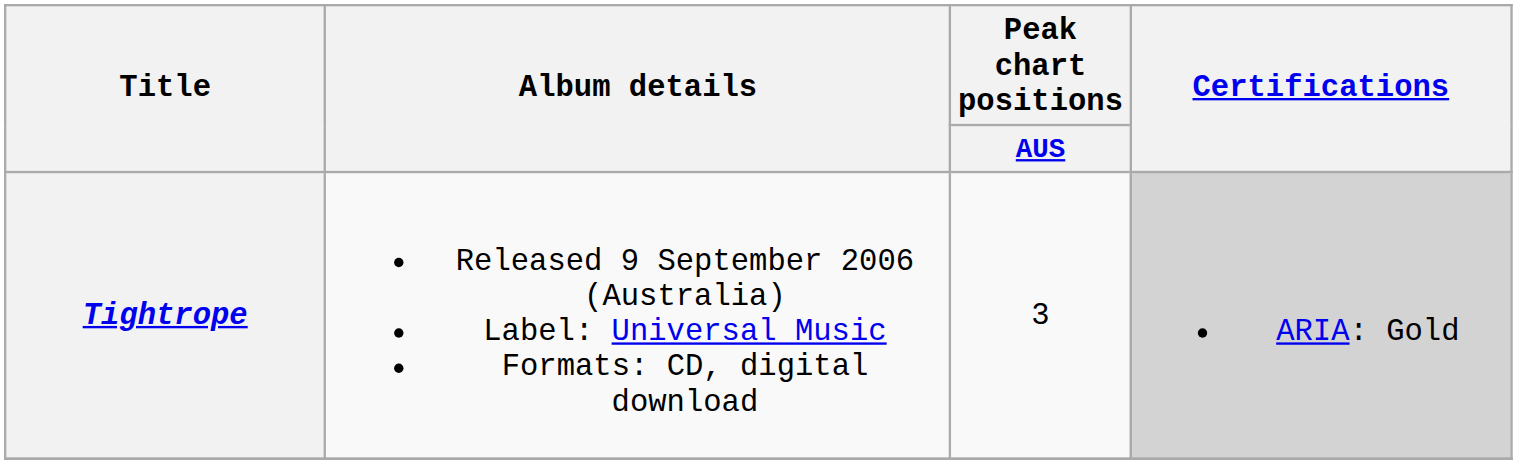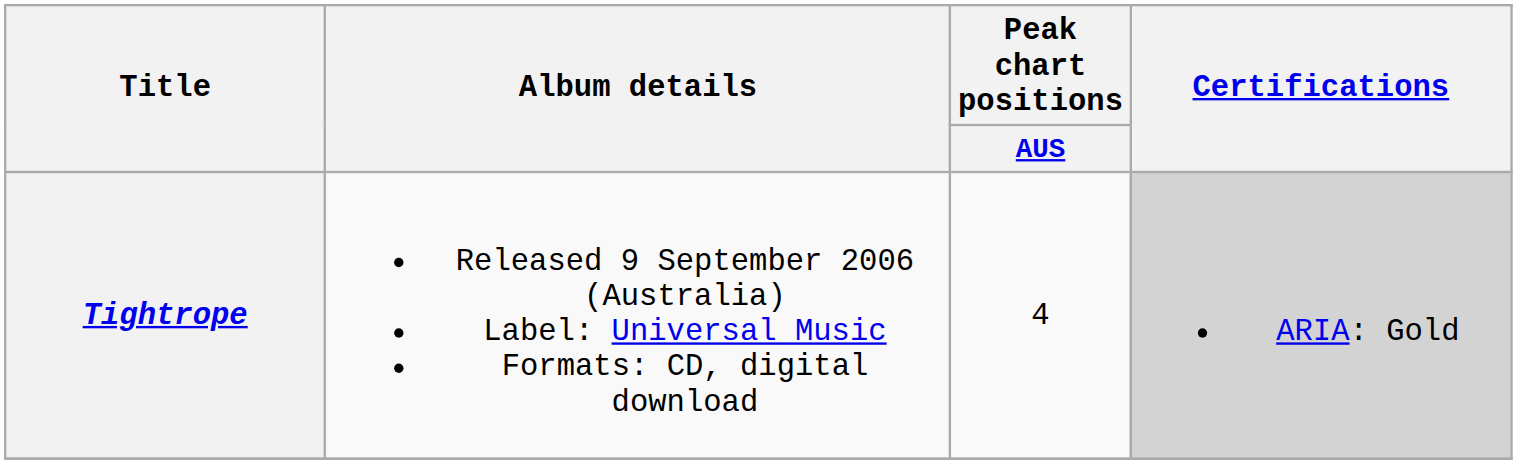 <table class="wikitable plainrowheaders" style="text-align:center;">
 <tr>
 <th scope="col" rowspan="2" style="width:10em;">Title</th>
 <th scope="col" rowspan="2" style="width:20em;">Album details</th>
 <th scope="col" colspan="1">Peak chart positions</th>
 <th scope="col" rowspan="2" style="width:12em;"><a href='#'>Certifications</a></th>
 </tr>
 <tr>
 <th scope="col" style="width:3em;font-size:90%;"><a href='#'>AUS</a><br></th>
 </tr>
 <tr>
 <th scope="row"><em><a href='#'>Tightrope</a></em></th>
 <td><br><ul><li>Released 9 September 2006 <span>(Australia)</span></li><li>Label: <a href='#'>Universal Music</a></li><li>Formats: CD, digital download</li></ul></td>
-<td>3</td>
+<td>4</td>
 <td style="background: lightgrey;"><br><ul><li><a href='#'>ARIA</a>: Gold</li></ul></td>
 </tr>
 <tr>
 </tr>
 </table>
